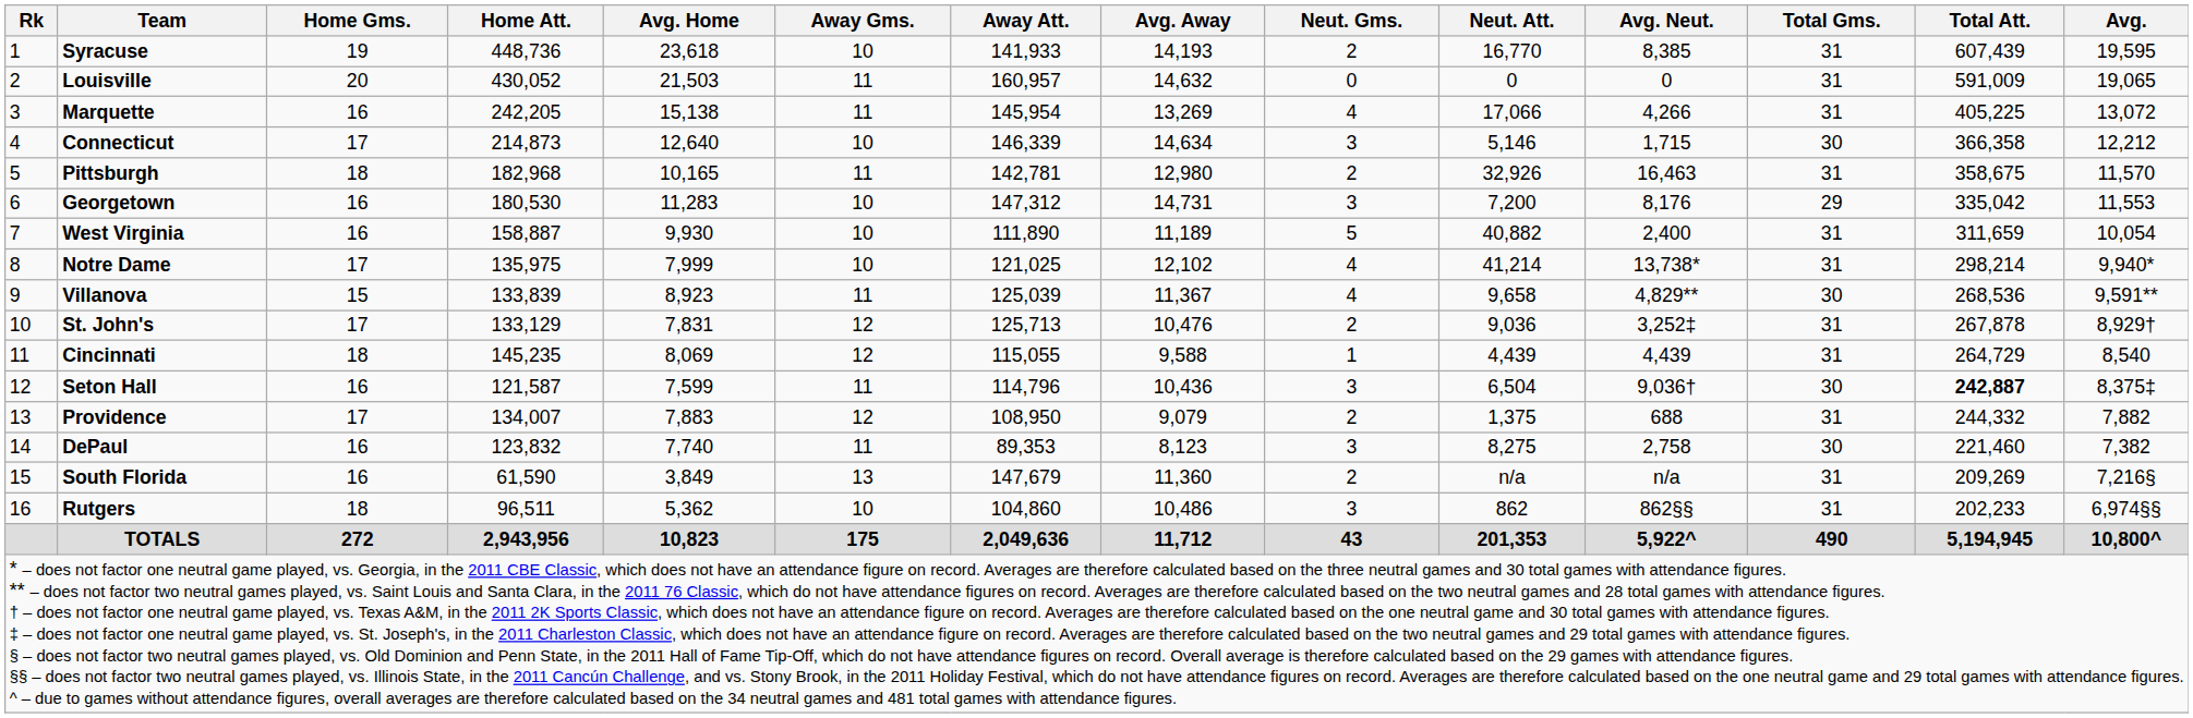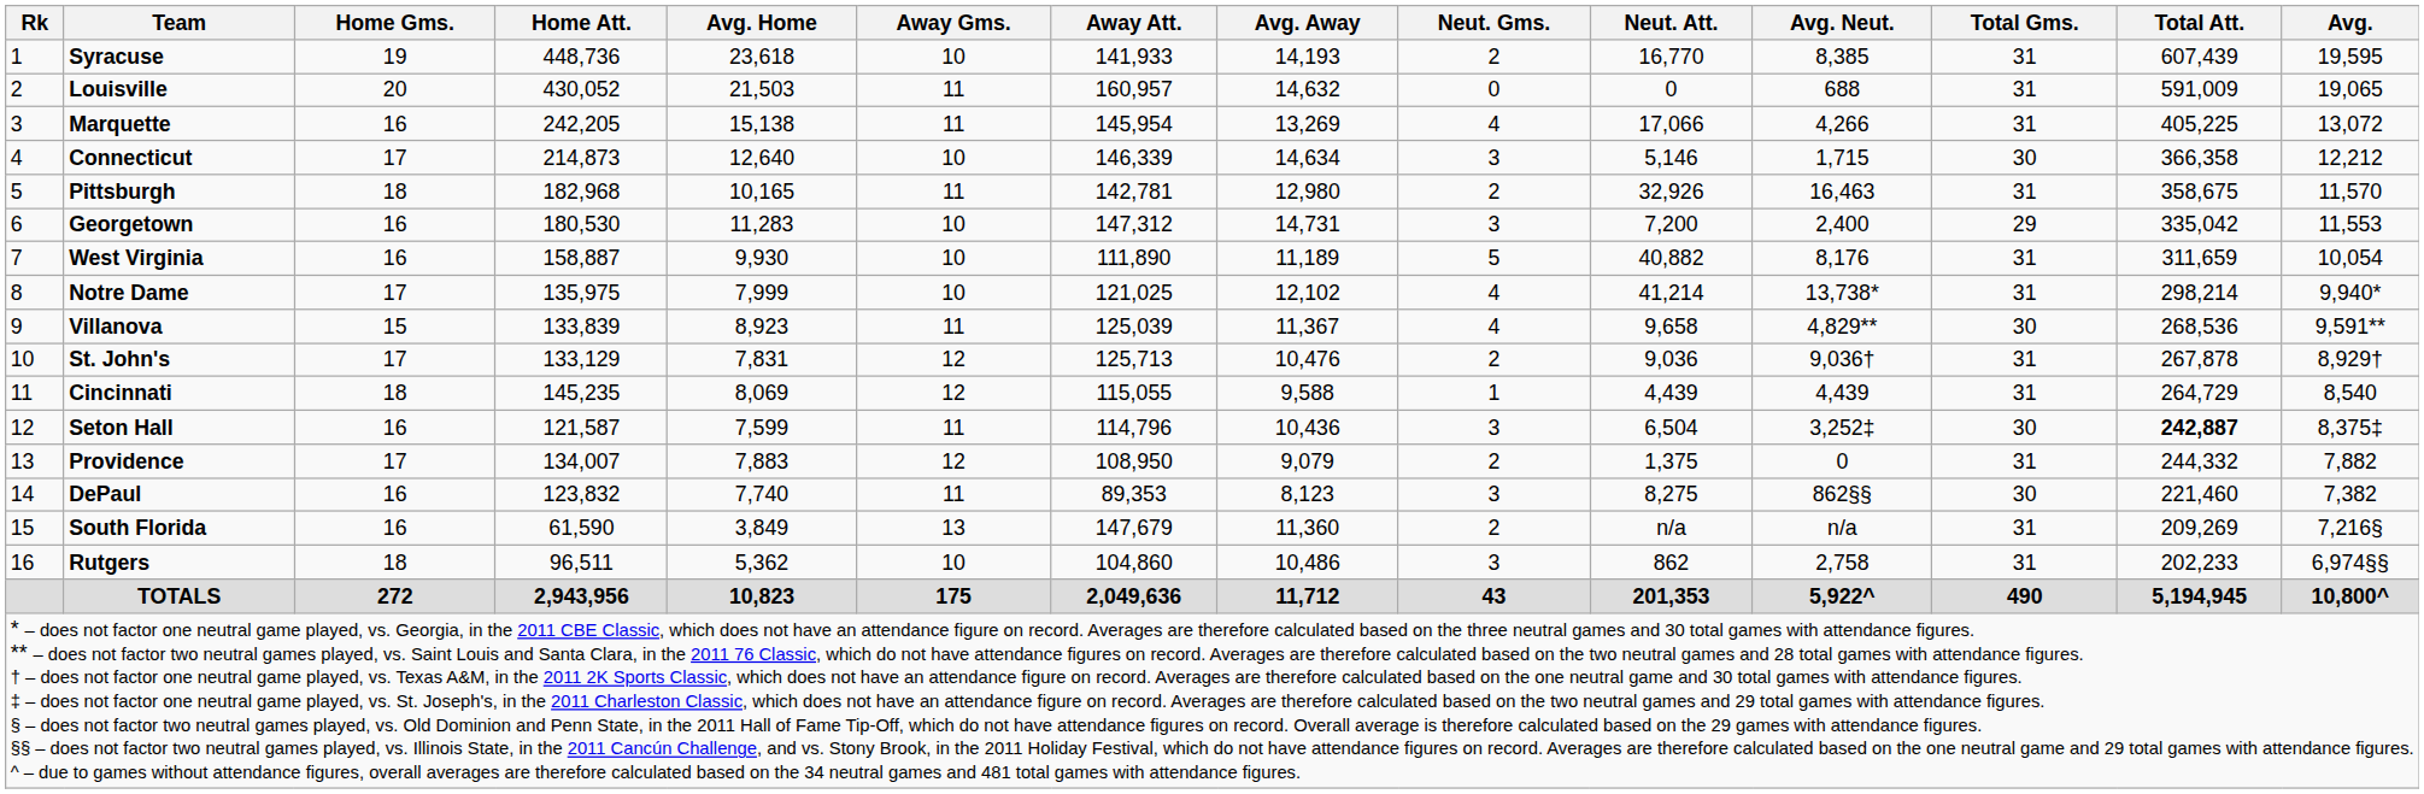 <table class="sortable wikitable" style="white-space:nowrap; font-size:90%;">
 <tr>
 <th>Rk</th>
 <th>Team</th>
 <th>Home Gms.</th>
 <th>Home Att.</th>
 <th>Avg. Home</th>
 <th>Away Gms.</th>
 <th>Away Att.</th>
 <th>Avg. Away</th>
 <th>Neut. Gms.</th>
 <th>Neut. Att.</th>
 <th>Avg. Neut.</th>
 <th>Total Gms.</th>
 <th>Total Att.</th>
 <th>Avg.</th>
 </tr>
 <tr>
 <td>1</td>
 <td><strong>Syracuse</strong></td>
 <td style ="text-align:center">19</td>
 <td style ="text-align:center">448,736</td>
 <td style ="text-align:center">23,618</td>
 <td style ="text-align:center">10</td>
 <td style ="text-align:center">141,933</td>
 <td style ="text-align:center">14,193</td>
 <td style ="text-align:center">2</td>
 <td style ="text-align:center">16,770</td>
 <td style ="text-align:center">8,385</td>
 <td style ="text-align:center">31</td>
 <td style ="text-align:center">607,439</td>
 <td style ="text-align:center">19,595</td>
 </tr>
 <tr>
 <td>2</td>
 <td><strong>Louisville</strong></td>
 <td style ="text-align:center">20</td>
 <td style ="text-align:center">430,052</td>
 <td style ="text-align:center">21,503</td>
 <td style ="text-align:center">11</td>
 <td style ="text-align:center">160,957</td>
 <td style ="text-align:center">14,632</td>
 <td style ="text-align:center">0</td>
 <td style ="text-align:center">0</td>
-<td style ="text-align:center">0</td>
+<td style ="text-align:center">688</td>
 <td style ="text-align:center">31</td>
 <td style ="text-align:center">591,009</td>
 <td style ="text-align:center">19,065</td>
 </tr>
 <tr>
 <td>3</td>
 <td><strong>Marquette</strong></td>
 <td style ="text-align:center">16</td>
 <td style ="text-align:center">242,205</td>
 <td style ="text-align:center">15,138</td>
 <td style ="text-align:center">11</td>
 <td style ="text-align:center">145,954</td>
 <td style ="text-align:center">13,269</td>
 <td style ="text-align:center">4</td>
 <td style ="text-align:center">17,066</td>
 <td style ="text-align:center">4,266</td>
 <td style ="text-align:center">31</td>
 <td style ="text-align:center">405,225</td>
 <td style ="text-align:center">13,072</td>
 </tr>
 <tr>
 <td>4</td>
 <td><strong>Connecticut</strong></td>
 <td style ="text-align:center">17</td>
 <td style ="text-align:center">214,873</td>
 <td style ="text-align:center">12,640</td>
 <td style ="text-align:center">10</td>
 <td style ="text-align:center">146,339</td>
 <td style ="text-align:center">14,634</td>
 <td style ="text-align:center">3</td>
 <td style ="text-align:center">5,146</td>
 <td style ="text-align:center">1,715</td>
 <td style ="text-align:center">30</td>
 <td style ="text-align:center">366,358</td>
 <td style ="text-align:center">12,212</td>
 </tr>
 <tr>
 <td>5</td>
 <td><strong>Pittsburgh</strong></td>
 <td style ="text-align:center">18</td>
 <td style ="text-align:center">182,968</td>
 <td style ="text-align:center">10,165</td>
 <td style ="text-align:center">11</td>
 <td style ="text-align:center">142,781</td>
 <td style ="text-align:center">12,980</td>
 <td style ="text-align:center">2</td>
 <td style ="text-align:center">32,926</td>
 <td style ="text-align:center">16,463</td>
 <td style ="text-align:center">31</td>
 <td style ="text-align:center">358,675</td>
 <td style ="text-align:center">11,570</td>
 </tr>
 <tr>
 <td>6</td>
 <td><strong>Georgetown</strong></td>
 <td style ="text-align:center">16</td>
 <td style ="text-align:center">180,530</td>
 <td style ="text-align:center">11,283</td>
 <td style ="text-align:center">10</td>
 <td style ="text-align:center">147,312</td>
 <td style ="text-align:center">14,731</td>
 <td style ="text-align:center">3</td>
 <td style ="text-align:center">7,200</td>
-<td style ="text-align:center">8,176</td>
+<td style ="text-align:center">2,400</td>
 <td style ="text-align:center">29</td>
 <td style ="text-align:center">335,042</td>
 <td style ="text-align:center">11,553</td>
 </tr>
 <tr>
 <td>7</td>
 <td><strong>West Virginia</strong></td>
 <td style ="text-align:center">16</td>
 <td style ="text-align:center">158,887</td>
 <td style ="text-align:center">9,930</td>
 <td style ="text-align:center">10</td>
 <td style ="text-align:center">111,890</td>
 <td style ="text-align:center">11,189</td>
 <td style ="text-align:center">5</td>
 <td style ="text-align:center">40,882</td>
-<td style ="text-align:center">2,400</td>
+<td style ="text-align:center">8,176</td>
 <td style ="text-align:center">31</td>
 <td style ="text-align:center">311,659</td>
 <td style ="text-align:center">10,054</td>
 </tr>
 <tr>
 <td>8</td>
 <td><strong>Notre Dame</strong></td>
 <td style ="text-align:center">17</td>
 <td style ="text-align:center">135,975</td>
 <td style ="text-align:center">7,999</td>
 <td style ="text-align:center">10</td>
 <td style ="text-align:center">121,025</td>
 <td style ="text-align:center">12,102</td>
 <td style ="text-align:center">4</td>
 <td style ="text-align:center">41,214</td>
 <td style ="text-align:center">13,738*</td>
 <td style ="text-align:center">31</td>
 <td style ="text-align:center">298,214</td>
 <td style ="text-align:center">9,940*</td>
 </tr>
 <tr>
 <td>9</td>
 <td><strong>Villanova</strong></td>
 <td style ="text-align:center">15</td>
 <td style ="text-align:center">133,839</td>
 <td style ="text-align:center">8,923</td>
 <td style ="text-align:center">11</td>
 <td style ="text-align:center">125,039</td>
 <td style ="text-align:center">11,367</td>
 <td style ="text-align:center">4</td>
 <td style ="text-align:center">9,658</td>
 <td style ="text-align:center">4,829**</td>
 <td style ="text-align:center">30</td>
 <td style ="text-align:center">268,536</td>
 <td style ="text-align:center">9,591**</td>
 </tr>
 <tr>
 <td>10</td>
 <td><strong>St. John's</strong></td>
 <td style ="text-align:center">17</td>
 <td style ="text-align:center">133,129</td>
 <td style ="text-align:center">7,831</td>
 <td style ="text-align:center">12</td>
 <td style ="text-align:center">125,713</td>
 <td style ="text-align:center">10,476</td>
 <td style ="text-align:center">2</td>
 <td style ="text-align:center">9,036</td>
-<td style ="text-align:center">3,252‡</td>
+<td style ="text-align:center">9,036†</td>
 <td style ="text-align:center">31</td>
 <td style ="text-align:center">267,878</td>
 <td style ="text-align:center">8,929†</td>
 </tr>
 <tr>
 <td>11</td>
 <td><strong>Cincinnati</strong></td>
 <td style ="text-align:center">18</td>
 <td style ="text-align:center">145,235</td>
 <td style ="text-align:center">8,069</td>
 <td style ="text-align:center">12</td>
 <td style ="text-align:center">115,055</td>
 <td style ="text-align:center">9,588</td>
 <td style ="text-align:center">1</td>
 <td style ="text-align:center">4,439</td>
 <td style ="text-align:center">4,439</td>
 <td style ="text-align:center">31</td>
 <td style ="text-align:center">264,729</td>
 <td style ="text-align:center">8,540</td>
 </tr>
 <tr>
 <td>12</td>
 <td><strong>Seton Hall</strong></td>
 <td style ="text-align:center">16</td>
 <td style ="text-align:center">121,587</td>
 <td style ="text-align:center">7,599</td>
 <td style ="text-align:center">11</td>
 <td style ="text-align:center">114,796</td>
 <td style ="text-align:center">10,436</td>
 <td style ="text-align:center">3</td>
 <td style ="text-align:center">6,504</td>
-<td style ="text-align:center">9,036†</td>
+<td style ="text-align:center">3,252‡</td>
 <td style ="text-align:center">30</td>
 <td style ="text-align:center"><strong>242,887</strong></td>
 <td style ="text-align:center">8,375‡</td>
 </tr>
 <tr>
 <td>13</td>
 <td><strong>Providence</strong></td>
 <td style ="text-align:center">17</td>
 <td style ="text-align:center">134,007</td>
 <td style ="text-align:center">7,883</td>
 <td style ="text-align:center">12</td>
 <td style ="text-align:center">108,950</td>
 <td style ="text-align:center">9,079</td>
 <td style ="text-align:center">2</td>
 <td style ="text-align:center">1,375</td>
-<td style ="text-align:center">688</td>
+<td style ="text-align:center">0</td>
 <td style ="text-align:center">31</td>
 <td style ="text-align:center">244,332</td>
 <td style ="text-align:center">7,882</td>
 </tr>
 <tr>
 <td>14</td>
 <td><strong>DePaul</strong></td>
 <td style ="text-align:center">16</td>
 <td style ="text-align:center">123,832</td>
 <td style ="text-align:center">7,740</td>
 <td style ="text-align:center">11</td>
 <td style ="text-align:center">89,353</td>
 <td style ="text-align:center">8,123</td>
 <td style ="text-align:center">3</td>
 <td style ="text-align:center">8,275</td>
-<td style ="text-align:center">2,758</td>
+<td style ="text-align:center">862§§</td>
 <td style ="text-align:center">30</td>
 <td style ="text-align:center">221,460</td>
 <td style ="text-align:center">7,382</td>
 </tr>
 <tr>
 <td>15</td>
 <td><strong>South Florida</strong></td>
 <td style ="text-align:center">16</td>
 <td style ="text-align:center">61,590</td>
 <td style ="text-align:center">3,849</td>
 <td style ="text-align:center">13</td>
 <td style ="text-align:center">147,679</td>
 <td style ="text-align:center">11,360</td>
 <td style ="text-align:center">2</td>
 <td style ="text-align:center">n/a</td>
 <td style ="text-align:center">n/a</td>
 <td style ="text-align:center">31</td>
 <td style ="text-align:center">209,269</td>
 <td style ="text-align:center">7,216§</td>
 </tr>
 <tr>
 <td>16</td>
 <td><strong>Rutgers</strong></td>
 <td style ="text-align:center">18</td>
 <td style ="text-align:center">96,511</td>
 <td style ="text-align:center">5,362</td>
 <td style ="text-align:center">10</td>
 <td style ="text-align:center">104,860</td>
 <td style ="text-align:center">10,486</td>
 <td style ="text-align:center">3</td>
 <td style ="text-align:center">862</td>
-<td style ="text-align:center">862§§</td>
+<td style ="text-align:center">2,758</td>
 <td style ="text-align:center">31</td>
 <td style ="text-align:center">202,233</td>
 <td style ="text-align:center">6,974§§</td>
 </tr>
 <tr class="sortbottom"  style="text-align:center; background:#ddd;">
 <td> </td>
 <td><strong>TOTALS</strong></td>
 <td><strong>272</strong></td>
 <td><strong>2,943,956</strong></td>
 <td><strong>10,823</strong></td>
 <td><strong>175</strong></td>
 <td><strong>2,049,636</strong></td>
 <td><strong>11,712</strong></td>
 <td><strong>43</strong></td>
 <td><strong>201,353</strong></td>
 <td><strong>5,922^</strong></td>
 <td><strong>490</strong></td>
 <td><strong>5,194,945</strong></td>
 <td><strong>10,800^</strong></td>
 </tr>
 <tr class="sortbottom">
 <td colspan=14>* <small>– does not factor one neutral game played, vs. Georgia, in the <a href='#'>2011 CBE Classic</a>, which does not have an attendance figure on record. Averages are therefore calculated based on the three neutral games and 30 total games with attendance figures.</small><br>** <small>– does not factor two neutral games played, vs. Saint Louis and Santa Clara, in the <a href='#'>2011 76 Classic</a>, which do not have attendance figures on record. Averages are therefore calculated based on the two neutral games and 28 total games with attendance figures.</small><br><small>† – does not factor one neutral game played, vs. Texas A&M, in the <a href='#'>2011 2K Sports Classic</a>, which does not have an attendance figure on record. Averages are therefore calculated based on the one neutral game and 30 total games with attendance figures.</small><br><small>‡ – does not factor one neutral game played, vs. St. Joseph's, in the <a href='#'>2011 Charleston Classic</a>, which does not have an attendance figure on record. Averages are therefore calculated based on the two neutral games and 29 total games with attendance figures.</small><br><small>§ – does not factor two neutral games played, vs. Old Dominion and Penn State, in the 2011 Hall of Fame Tip-Off, which do not have attendance figures on record. Overall average is therefore calculated based on the 29 games with attendance figures.</small><br><small>§§ – does not factor two neutral games played, vs. Illinois State, in the <a href='#'>2011 Cancún Challenge</a>, and vs. Stony Brook, in the 2011 Holiday Festival, which do not have attendance figures on record. Averages are therefore calculated based on the one neutral game and 29 total games with attendance figures.</small><br><small>^ – due to games without attendance figures, overall averages are therefore calculated based on the 34 neutral games and 481 total games with attendance figures.</small></td>
 </tr>
 </table>
